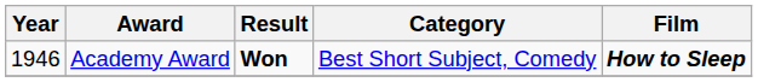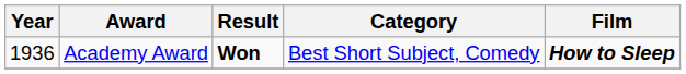 <table class="wikitable" style="font-size: 90%;">
 <tr>
 <th>Year</th>
 <th>Award</th>
 <th>Result</th>
 <th>Category</th>
 <th>Film</th>
 </tr>
 <tr>
-<td>1946</td>
+<td>1936</td>
 <td><a href='#'>Academy Award</a></td>
 <td><strong>Won</strong></td>
 <td><a href='#'>Best Short Subject, Comedy</a></td>
 <td><strong><em>How to Sleep</em></strong></td>
 </tr>
 <tr>
 </tr>
 </table>
